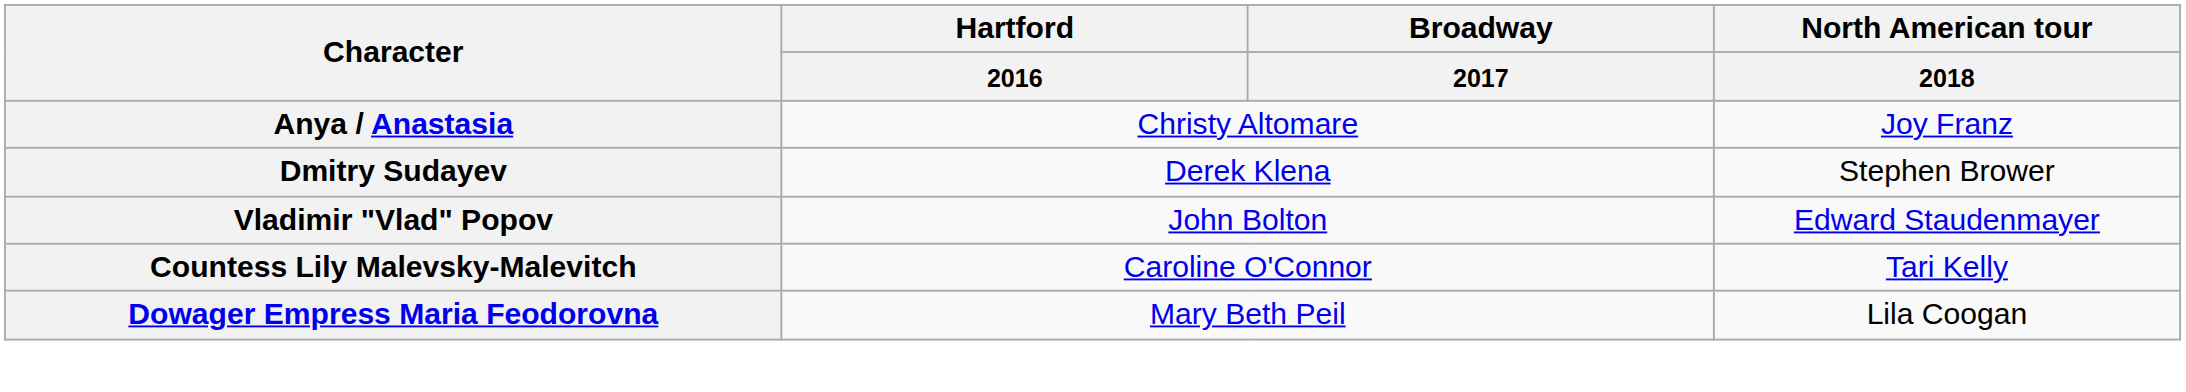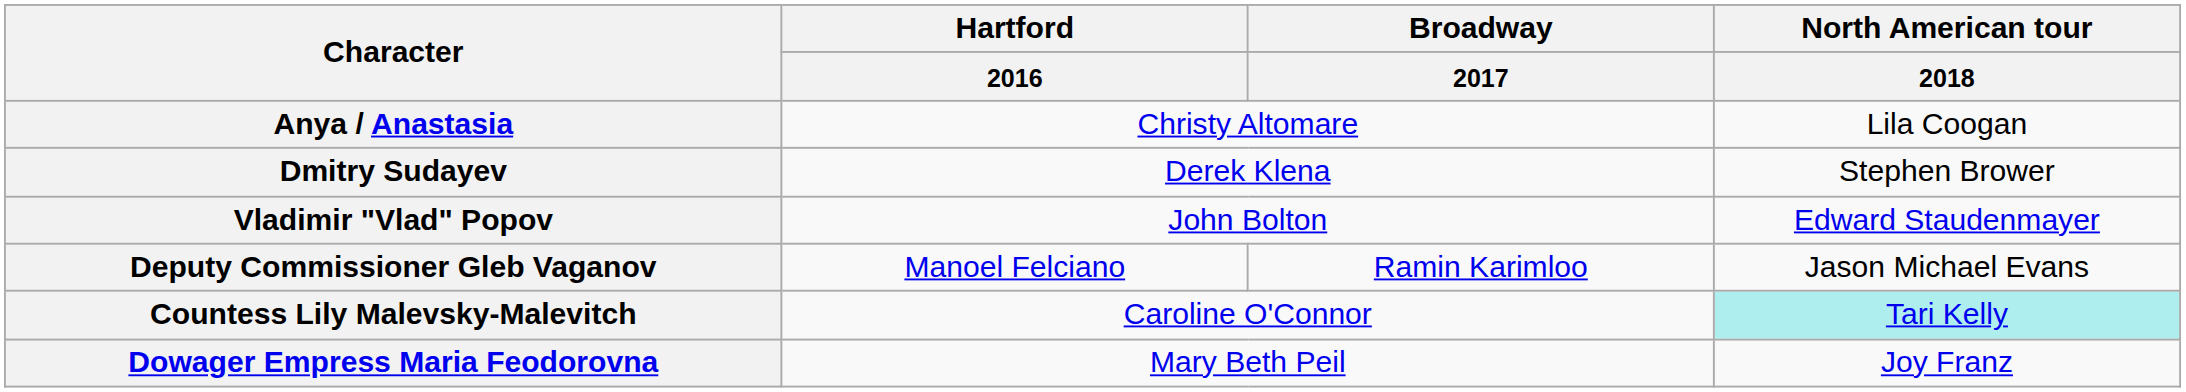 <table class="wikitable" style="width:1000;">
 <tr>
 <th rowspan="2" width="25%">Character</th>
 <th width="15%">Hartford</th>
 <th width="15%">Broadway</th>
 <th width="15%">North American tour</th>
 </tr>
 <tr>
 <th><small>2016</small></th>
 <th><small>2017</small></th>
 <th><small>2018</small></th>
 </tr>
 <tr>
 <th>Anya / <a href='#'>Anastasia</a></th>
 <td colspan="2" align="center"><a href='#'>Christy Altomare</a></td>
-<td align="center"><a href='#'>Joy Franz</a></td>
+<td align="center">Lila Coogan</td>
 </tr>
 <tr>
 <th>Dmitry Sudayev</th>
 <td colspan='2' align=center><a href='#'>Derek Klena</a></td>
 <td align="center">Stephen Brower</td>
 </tr>
 <tr>
 <th>Vladimir "Vlad" Popov</th>
 <td colspan="2" align="center"><a href='#'>John Bolton</a></td>
 <td align="center"><a href='#'>Edward Staudenmayer</a></td>
 </tr>
 <tr>
+<th>Deputy Commissioner Gleb Vaganov</th>
+<td colspan="1" align="center"><a href='#'>Manoel Felciano</a></td>
+<td colspan='1' align=center><a href='#'>Ramin Karimloo</a></td>
+<td align="center">Jason Michael Evans</td>
+</tr>
+<tr>
 <th>Countess Lily Malevsky-Malevitch</th>
 <td colspan='2' align=center><a href='#'>Caroline O'Connor</a></td>
-<td align="center"><a href='#'>Tari Kelly</a></td>
+<td align="center" style="background: paleturquoise;"><a href='#'>Tari Kelly</a></td>
 </tr>
 <tr>
 <th><a href='#'>Dowager Empress Maria Feodorovna</a></th>
 <td colspan='2' align=center><a href='#'>Mary Beth Peil</a></td>
-<td align="center">Lila Coogan</td>
+<td align="center"><a href='#'>Joy Franz</a></td>
 </tr>
 </table>
